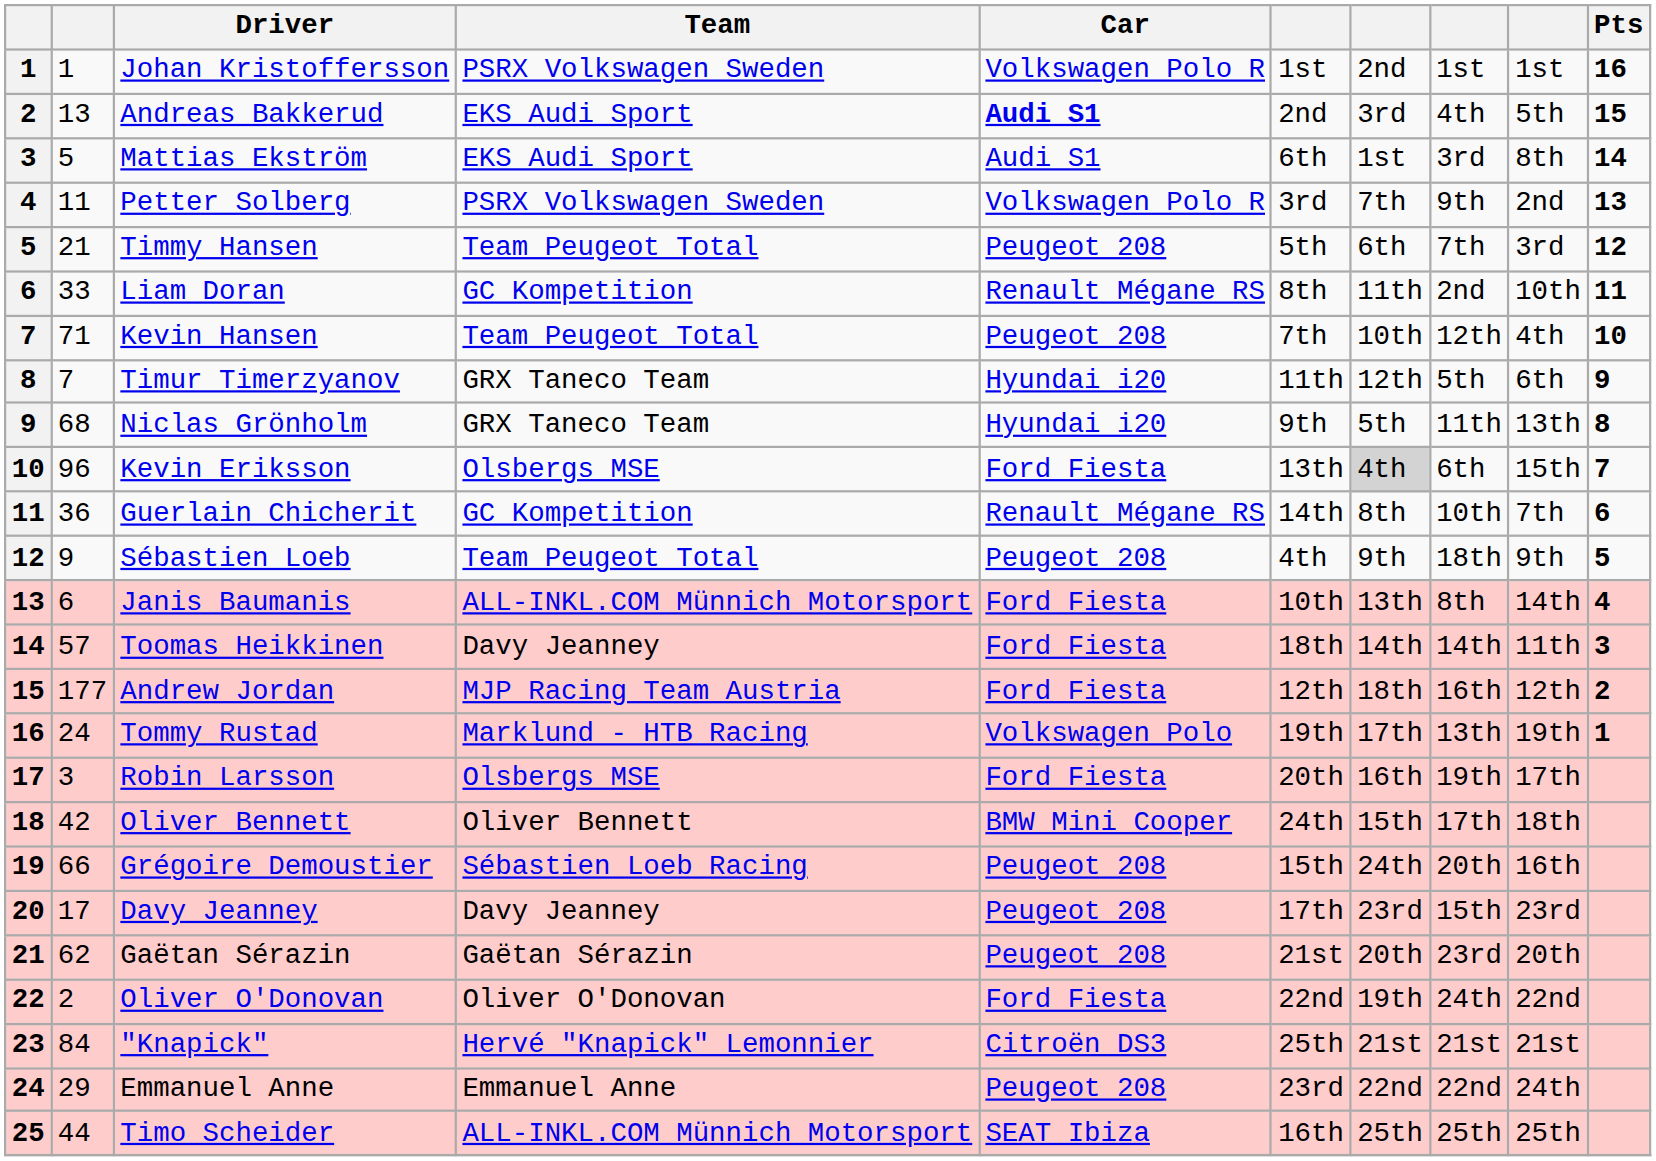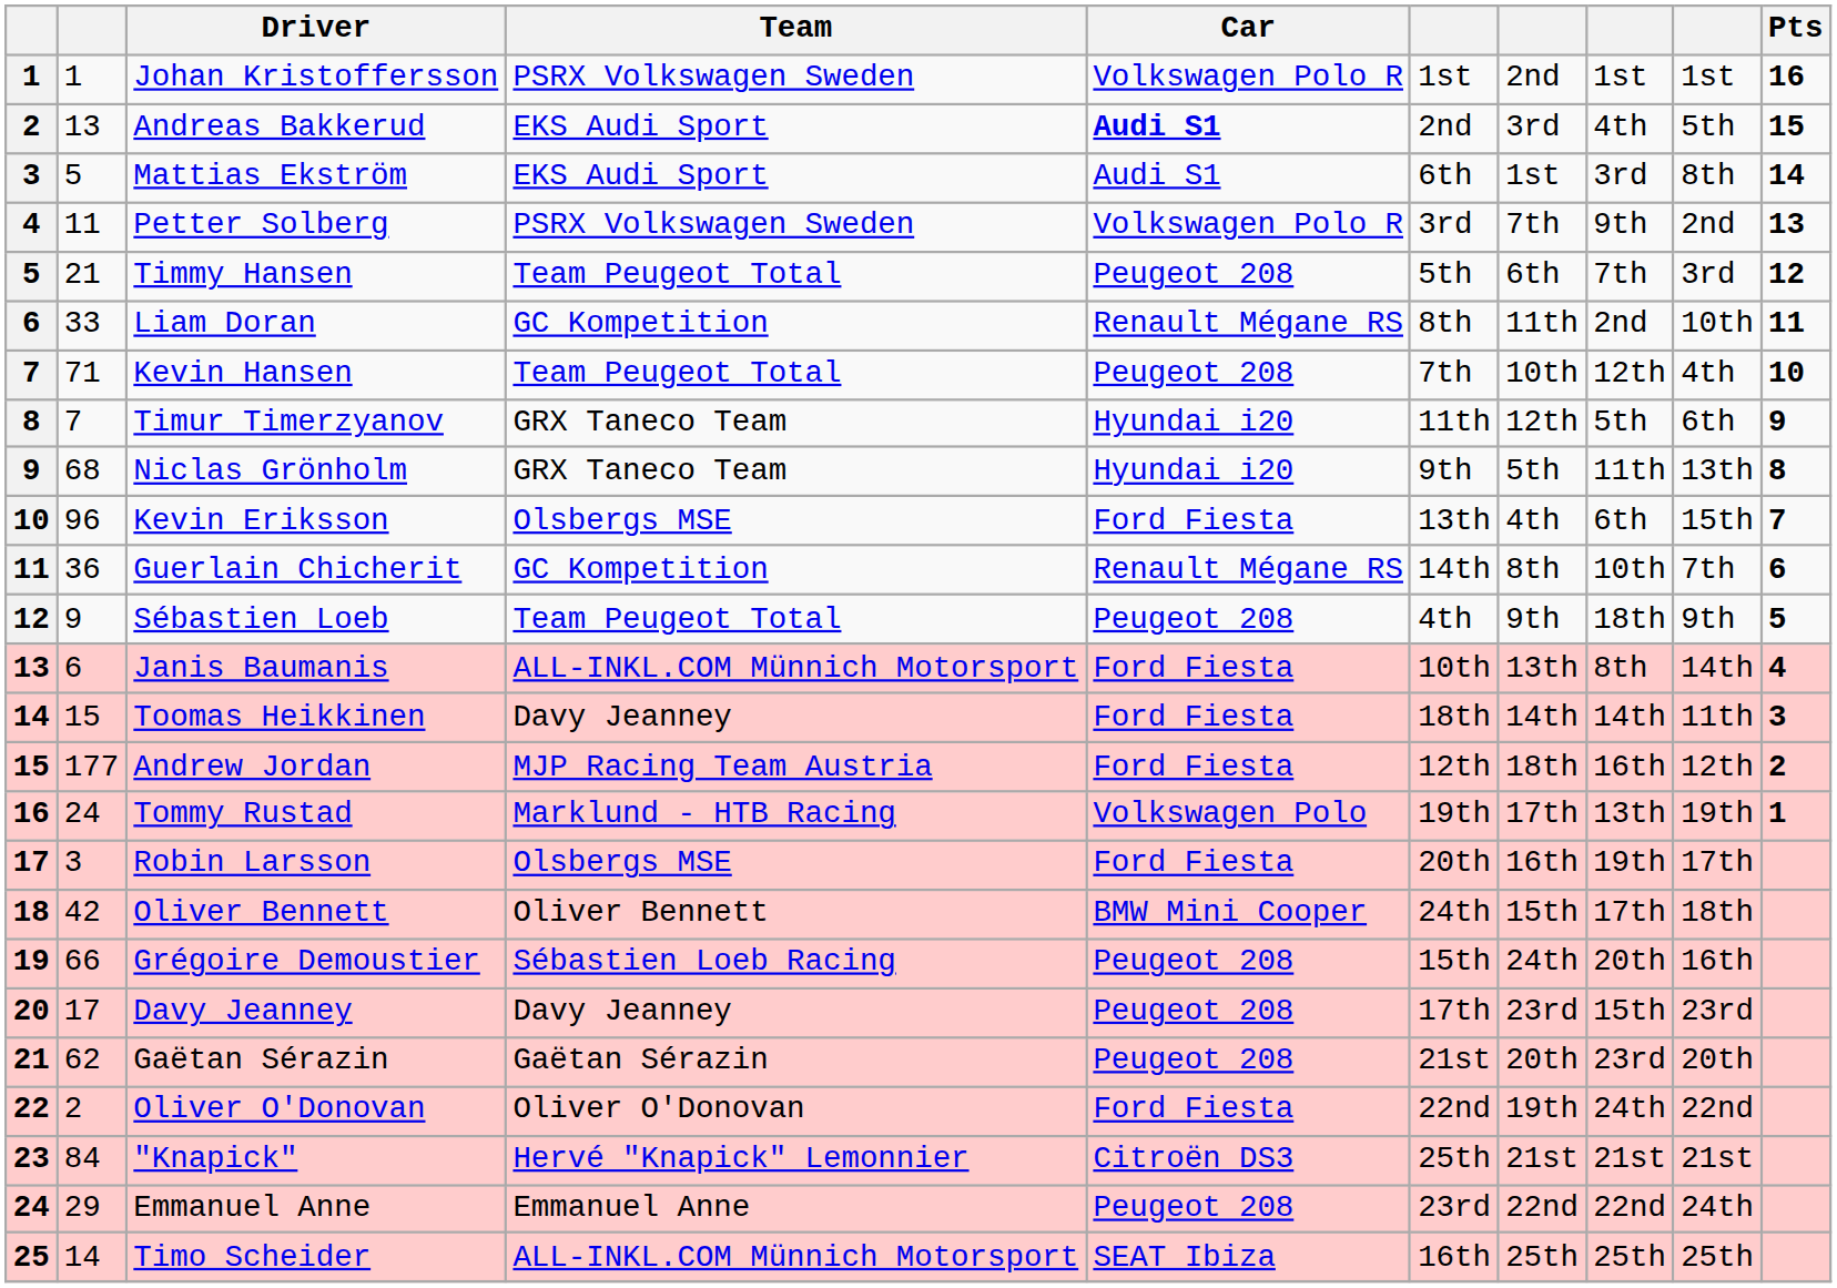 <table class="wikitable" style="font-size:95%">
 <tr>
 <th></th>
 <th></th>
 <th>Driver</th>
 <th>Team</th>
 <th>Car</th>
 <th></th>
 <th></th>
 <th></th>
 <th></th>
 <th>Pts</th>
 </tr>
 <tr>
 <th>1</th>
 <td>1</td>
 <td> <a href='#'>Johan Kristoffersson</a></td>
 <td><a href='#'>PSRX Volkswagen Sweden</a></td>
 <td><a href='#'>Volkswagen Polo R</a></td>
 <td>1st</td>
 <td>2nd</td>
 <td>1st</td>
 <td>1st</td>
 <td><strong>16</strong></td>
 </tr>
 <tr>
 <th>2</th>
 <td>13</td>
 <td> <a href='#'>Andreas Bakkerud</a></td>
 <td><a href='#'>EKS Audi Sport</a></td>
 <td><strong><a href='#'>Audi S1</a></strong></td>
 <td>2nd</td>
 <td>3rd</td>
 <td>4th</td>
 <td>5th</td>
 <td><strong>15</strong></td>
 </tr>
 <tr>
 <th>3</th>
 <td>5</td>
 <td> <a href='#'>Mattias Ekström</a></td>
 <td><a href='#'>EKS Audi Sport</a></td>
 <td><a href='#'>Audi S1</a></td>
 <td>6th</td>
 <td>1st</td>
 <td>3rd</td>
 <td>8th</td>
 <td><strong>14</strong></td>
 </tr>
 <tr>
 <th>4</th>
 <td>11</td>
 <td> <a href='#'>Petter Solberg</a></td>
 <td><a href='#'>PSRX Volkswagen Sweden</a></td>
 <td><a href='#'>Volkswagen Polo R</a></td>
 <td>3rd</td>
 <td>7th</td>
 <td>9th</td>
 <td>2nd</td>
 <td><strong>13</strong></td>
 </tr>
 <tr>
 <th>5</th>
 <td>21</td>
 <td> <a href='#'>Timmy Hansen</a></td>
 <td><a href='#'>Team Peugeot Total</a></td>
 <td><a href='#'>Peugeot 208</a></td>
 <td>5th</td>
 <td>6th</td>
 <td>7th</td>
 <td>3rd</td>
 <td><strong>12</strong></td>
 </tr>
 <tr>
 <th>6</th>
 <td>33</td>
 <td> <a href='#'>Liam Doran</a></td>
 <td><a href='#'>GC Kompetition</a></td>
 <td><a href='#'>Renault Mégane RS</a></td>
 <td>8th</td>
 <td>11th</td>
 <td>2nd</td>
 <td>10th</td>
 <td><strong>11</strong></td>
 </tr>
 <tr>
 <th>7</th>
 <td>71</td>
 <td> <a href='#'>Kevin Hansen</a></td>
 <td><a href='#'>Team Peugeot Total</a></td>
 <td><a href='#'>Peugeot 208</a></td>
 <td>7th</td>
 <td>10th</td>
 <td>12th</td>
 <td>4th</td>
 <td><strong>10</strong></td>
 </tr>
 <tr>
 <th>8</th>
 <td>7</td>
 <td> <a href='#'>Timur Timerzyanov</a></td>
 <td>GRX Taneco Team</td>
 <td><a href='#'>Hyundai i20</a></td>
 <td>11th</td>
 <td>12th</td>
 <td>5th</td>
 <td>6th</td>
 <td><strong>9</strong></td>
 </tr>
 <tr>
 <th>9</th>
 <td>68</td>
 <td> <a href='#'>Niclas Grönholm</a></td>
 <td>GRX Taneco Team</td>
 <td><a href='#'>Hyundai i20</a></td>
 <td>9th</td>
 <td>5th</td>
 <td>11th</td>
 <td>13th</td>
 <td><strong>8</strong></td>
 </tr>
 <tr>
 <th>10</th>
 <td>96</td>
 <td> <a href='#'>Kevin Eriksson</a></td>
 <td><a href='#'>Olsbergs MSE</a></td>
 <td><a href='#'>Ford Fiesta</a></td>
 <td>13th</td>
-<td style="background: lightgrey;">4th</td>
+<td>4th</td>
 <td>6th</td>
 <td>15th</td>
 <td><strong>7</strong></td>
 </tr>
 <tr>
 <th>11</th>
 <td>36</td>
 <td> <a href='#'>Guerlain Chicherit</a></td>
 <td><a href='#'>GC Kompetition</a></td>
 <td><a href='#'>Renault Mégane RS</a></td>
 <td>14th</td>
 <td>8th</td>
 <td>10th</td>
 <td>7th</td>
 <td><strong>6</strong></td>
 </tr>
 <tr>
 <th>12</th>
 <td>9</td>
 <td> <a href='#'>Sébastien Loeb</a></td>
 <td><a href='#'>Team Peugeot Total</a></td>
 <td><a href='#'>Peugeot 208</a></td>
 <td>4th</td>
 <td>9th</td>
 <td>18th</td>
 <td>9th</td>
 <td><strong>5</strong></td>
 </tr>
 <tr>
 <th style="background:#ffcccc;">13</th>
 <td style="background:#ffcccc;">6</td>
 <td style="background:#ffcccc;"> <a href='#'>Janis Baumanis</a></td>
 <td style="background:#ffcccc;"><a href='#'>ALL-INKL.COM Münnich Motorsport</a></td>
 <td style="background:#ffcccc;"><a href='#'>Ford Fiesta</a></td>
 <td style="background:#ffcccc;">10th</td>
 <td style="background:#ffcccc;">13th</td>
 <td style="background:#ffcccc;">8th</td>
 <td style="background:#ffcccc;">14th</td>
 <td style="background:#ffcccc;"><strong>4</strong></td>
 </tr>
 <tr>
 <th style="background:#ffcccc;">14</th>
-<td style="background:#ffcccc;">57</td>
+<td style="background:#ffcccc;">15</td>
 <td style="background:#ffcccc;"> <a href='#'>Toomas Heikkinen</a></td>
 <td style="background:#ffcccc;">Davy Jeanney</td>
 <td style="background:#ffcccc;"><a href='#'>Ford Fiesta</a></td>
 <td style="background:#ffcccc;">18th</td>
 <td style="background:#ffcccc;">14th</td>
 <td style="background:#ffcccc;">14th</td>
 <td style="background:#ffcccc;">11th</td>
 <td style="background:#ffcccc;"><strong>3</strong></td>
 </tr>
 <tr>
 <th style="background:#ffcccc;">15</th>
 <td style="background:#ffcccc;">177</td>
 <td style="background:#ffcccc;"> <a href='#'>Andrew Jordan</a></td>
 <td style="background:#ffcccc;"><a href='#'>MJP Racing Team Austria</a></td>
 <td style="background:#ffcccc;"><a href='#'>Ford Fiesta</a></td>
 <td style="background:#ffcccc;">12th</td>
 <td style="background:#ffcccc;">18th</td>
 <td style="background:#ffcccc;">16th</td>
 <td style="background:#ffcccc;">12th</td>
 <td style="background:#ffcccc;"><strong>2</strong></td>
 </tr>
 <tr>
 <th style="background:#ffcccc;">16</th>
 <td style="background:#ffcccc;">24</td>
 <td style="background:#ffcccc;"> <a href='#'>Tommy Rustad</a></td>
 <td style="background:#ffcccc;"><a href='#'>Marklund - HTB Racing</a></td>
 <td style="background:#ffcccc;"><a href='#'>Volkswagen Polo</a></td>
 <td style="background:#ffcccc;">19th</td>
 <td style="background:#ffcccc;">17th</td>
 <td style="background:#ffcccc;">13th</td>
 <td style="background:#ffcccc;">19th</td>
 <td style="background:#ffcccc;"><strong>1</strong></td>
 </tr>
 <tr>
 <th style="background:#ffcccc;">17</th>
 <td style="background:#ffcccc;">3</td>
 <td style="background:#ffcccc;"> <a href='#'>Robin Larsson</a></td>
 <td style="background:#ffcccc;"><a href='#'>Olsbergs MSE</a></td>
 <td style="background:#ffcccc;"><a href='#'>Ford Fiesta</a></td>
 <td style="background:#ffcccc;">20th</td>
 <td style="background:#ffcccc;">16th</td>
 <td style="background:#ffcccc;">19th</td>
 <td style="background:#ffcccc;">17th</td>
 <td style="background:#ffcccc;"></td>
 </tr>
 <tr>
 <th style="background:#ffcccc;">18</th>
 <td style="background:#ffcccc;">42</td>
 <td style="background:#ffcccc;"> <a href='#'>Oliver Bennett</a></td>
 <td style="background:#ffcccc;">Oliver Bennett</td>
 <td style="background:#ffcccc;"><a href='#'>BMW Mini Cooper</a></td>
 <td style="background:#ffcccc;">24th</td>
 <td style="background:#ffcccc;">15th</td>
 <td style="background:#ffcccc;">17th</td>
 <td style="background:#ffcccc;">18th</td>
 <td style="background:#ffcccc;"></td>
 </tr>
 <tr>
 <th style="background:#ffcccc;">19</th>
 <td style="background:#ffcccc;">66</td>
 <td style="background:#ffcccc;"> <a href='#'>Grégoire Demoustier</a></td>
 <td style="background:#ffcccc;"><a href='#'>Sébastien Loeb Racing</a></td>
 <td style="background:#ffcccc;"><a href='#'>Peugeot 208</a></td>
 <td style="background:#ffcccc;">15th</td>
 <td style="background:#ffcccc;">24th</td>
 <td style="background:#ffcccc;">20th</td>
 <td style="background:#ffcccc;">16th</td>
 <td style="background:#ffcccc;"></td>
 </tr>
 <tr>
 <th style="background:#ffcccc;">20</th>
 <td style="background:#ffcccc;">17</td>
 <td style="background:#ffcccc;"> <a href='#'>Davy Jeanney</a></td>
 <td style="background:#ffcccc;">Davy Jeanney</td>
 <td style="background:#ffcccc;"><a href='#'>Peugeot 208</a></td>
 <td style="background:#ffcccc;">17th</td>
 <td style="background:#ffcccc;">23rd</td>
 <td style="background:#ffcccc;">15th</td>
 <td style="background:#ffcccc;">23rd</td>
 <td style="background:#ffcccc;"></td>
 </tr>
 <tr>
 <th style="background:#ffcccc;">21</th>
 <td style="background:#ffcccc;">62</td>
 <td style="background:#ffcccc;"> Gaëtan Sérazin</td>
 <td style="background:#ffcccc;">Gaëtan Sérazin</td>
 <td style="background:#ffcccc;"><a href='#'>Peugeot 208</a></td>
 <td style="background:#ffcccc;">21st</td>
 <td style="background:#ffcccc;">20th</td>
 <td style="background:#ffcccc;">23rd</td>
 <td style="background:#ffcccc;">20th</td>
 <td style="background:#ffcccc;"></td>
 </tr>
 <tr>
 <th style="background:#ffcccc;">22</th>
 <td style="background:#ffcccc;">2</td>
 <td style="background:#ffcccc;"> <a href='#'>Oliver O'Donovan</a></td>
 <td style="background:#ffcccc;">Oliver O'Donovan</td>
 <td style="background:#ffcccc;"><a href='#'>Ford Fiesta</a></td>
 <td style="background:#ffcccc;">22nd</td>
 <td style="background:#ffcccc;">19th</td>
 <td style="background:#ffcccc;">24th</td>
 <td style="background:#ffcccc;">22nd</td>
 <td style="background:#ffcccc;"></td>
 </tr>
 <tr>
 <th style="background:#ffcccc;">23</th>
 <td style="background:#ffcccc;">84</td>
 <td style="background:#ffcccc;"> <a href='#'>"Knapick"</a></td>
 <td style="background:#ffcccc;"><a href='#'>Hervé "Knapick" Lemonnier</a></td>
 <td style="background:#ffcccc;"><a href='#'>Citroën DS3</a></td>
 <td style="background:#ffcccc;">25th</td>
 <td style="background:#ffcccc;">21st</td>
 <td style="background:#ffcccc;">21st</td>
 <td style="background:#ffcccc;">21st</td>
 <td style="background:#ffcccc;"></td>
 </tr>
 <tr>
 <th style="background:#ffcccc;">24</th>
 <td style="background:#ffcccc;">29</td>
 <td style="background:#ffcccc;"> Emmanuel Anne</td>
 <td style="background:#ffcccc;">Emmanuel Anne</td>
 <td style="background:#ffcccc;"><a href='#'>Peugeot 208</a></td>
 <td style="background:#ffcccc;">23rd</td>
 <td style="background:#ffcccc;">22nd</td>
 <td style="background:#ffcccc;">22nd</td>
 <td style="background:#ffcccc;">24th</td>
 <td style="background:#ffcccc;"></td>
 </tr>
 <tr>
 <th style="background:#ffcccc;">25</th>
-<td style="background:#ffcccc;">44</td>
+<td style="background:#ffcccc;">14</td>
 <td style="background:#ffcccc;"> <a href='#'>Timo Scheider</a></td>
 <td style="background:#ffcccc;"><a href='#'>ALL-INKL.COM Münnich Motorsport</a></td>
 <td style="background:#ffcccc;"><a href='#'>SEAT Ibiza</a></td>
 <td style="background:#ffcccc;">16th</td>
 <td style="background:#ffcccc;">25th</td>
 <td style="background:#ffcccc;">25th</td>
 <td style="background:#ffcccc;">25th</td>
 <td style="background:#ffcccc;"></td>
 </tr>
 <tr>
 </tr>
 </table>
